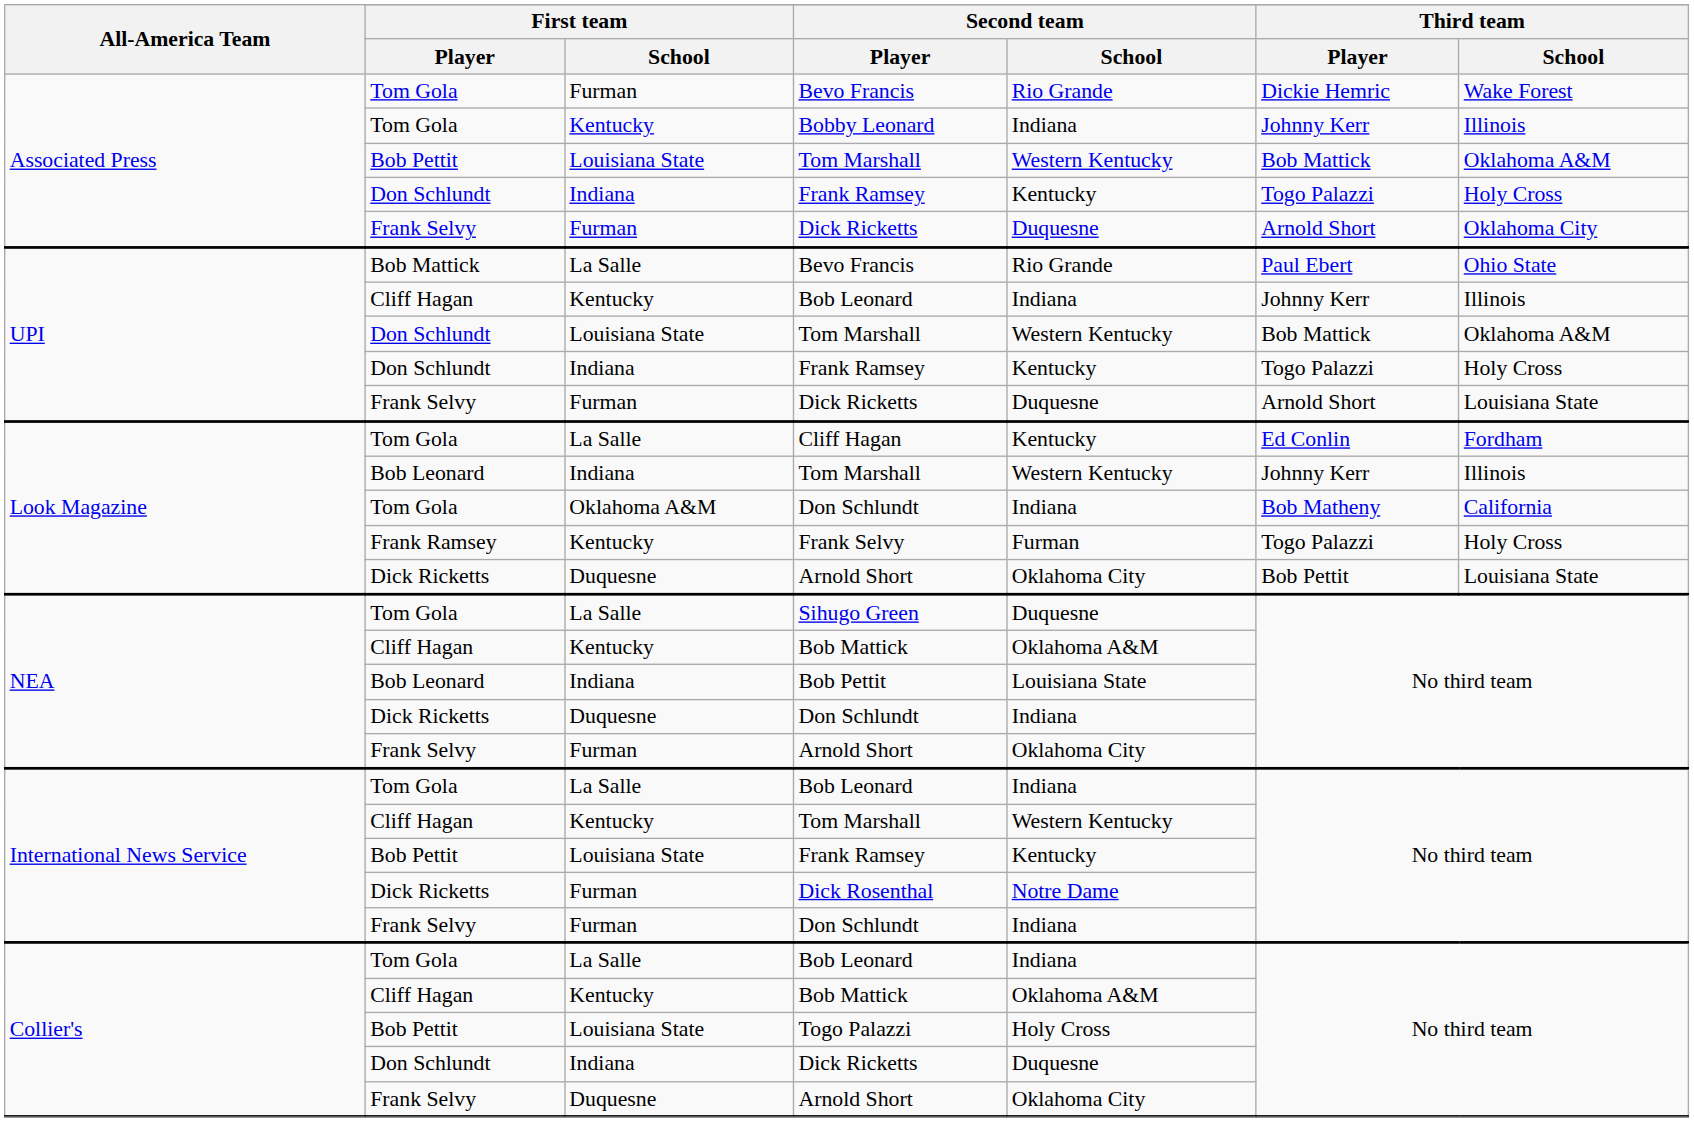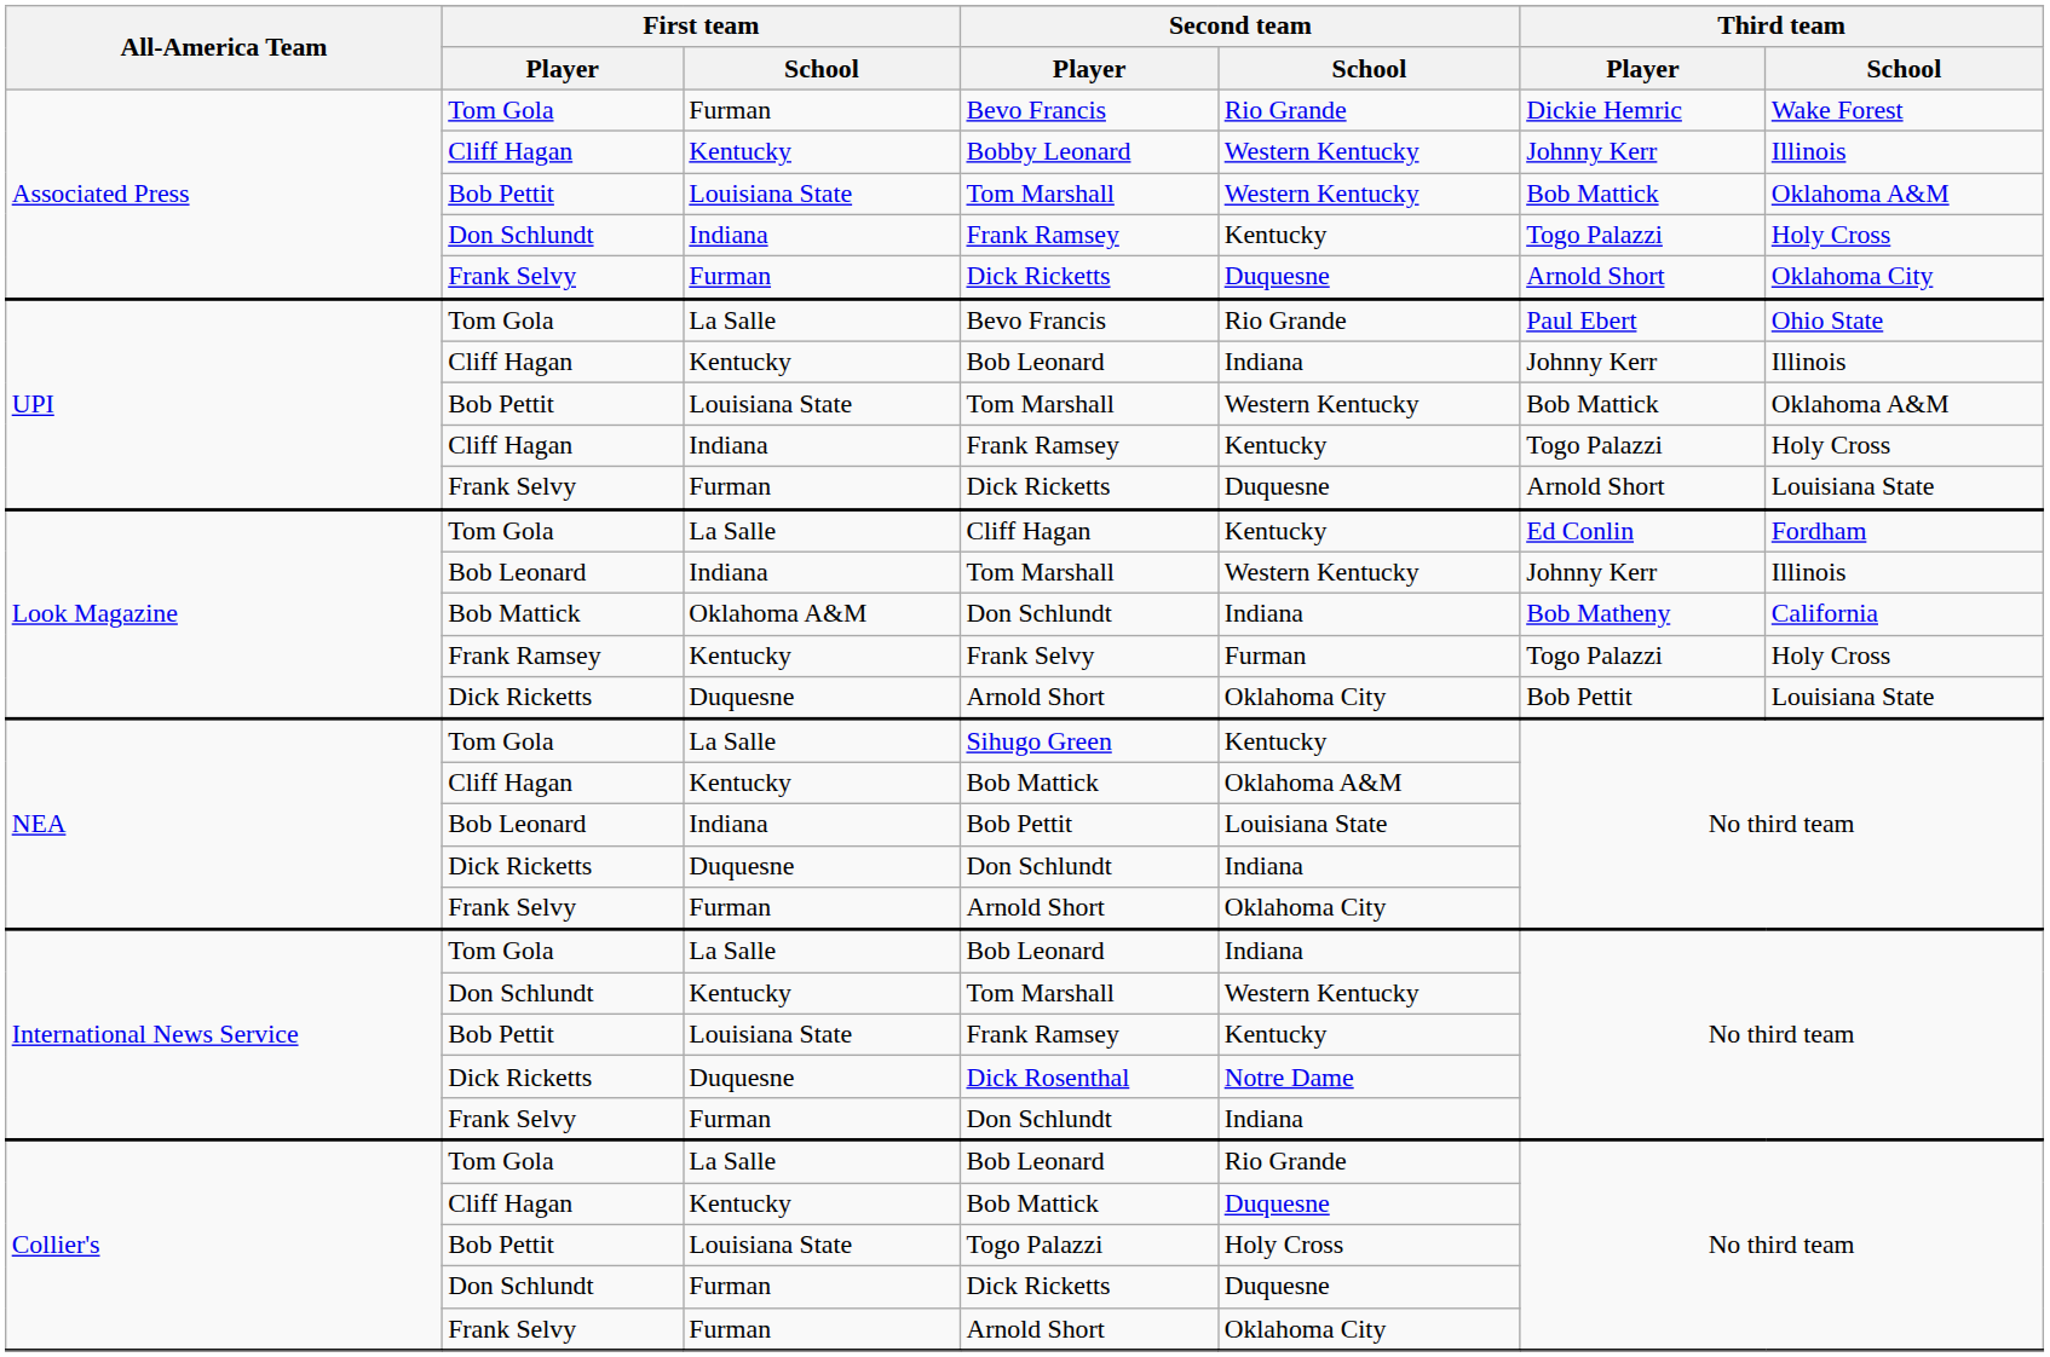 <table class="wikitable" style="width:98%;">
 <tr>
 <th rowspan=3>All-America Team</th>
 </tr>
 <tr>
 <th colspan=2>First team</th>
 <th colspan=2>Second team</th>
 <th colspan=2>Third team</th>
 </tr>
 <tr>
 <th>Player</th>
 <th>School</th>
 <th>Player</th>
 <th>School</th>
 <th>Player</th>
 <th>School</th>
 </tr>
 <tr>
 <td rowspan=5><a href='#'>Associated Press</a></td>
 <td><a href='#'>Tom Gola</a></td>
 <td>Furman</td>
 <td><a href='#'>Bevo Francis</a></td>
 <td><a href='#'>Rio Grande</a></td>
 <td><a href='#'>Dickie Hemric</a></td>
 <td><a href='#'>Wake Forest</a></td>
 </tr>
 <tr>
-<td>Tom Gola</td>
+<td><a href='#'>Cliff Hagan</a></td>
 <td><a href='#'>Kentucky</a></td>
 <td><a href='#'>Bobby Leonard</a></td>
-<td>Indiana</td>
+<td><a href='#'>Western Kentucky</a></td>
 <td><a href='#'>Johnny Kerr</a></td>
 <td><a href='#'>Illinois</a></td>
 </tr>
 <tr>
 <td><a href='#'>Bob Pettit</a></td>
 <td><a href='#'>Louisiana State</a></td>
 <td><a href='#'>Tom Marshall</a></td>
 <td><a href='#'>Western Kentucky</a></td>
 <td><a href='#'>Bob Mattick</a></td>
 <td><a href='#'>Oklahoma A&M</a></td>
 </tr>
 <tr>
 <td><a href='#'>Don Schlundt</a></td>
 <td><a href='#'>Indiana</a></td>
 <td><a href='#'>Frank Ramsey</a></td>
 <td>Kentucky</td>
 <td><a href='#'>Togo Palazzi</a></td>
 <td><a href='#'>Holy Cross</a></td>
 </tr>
 <tr>
 <td><a href='#'>Frank Selvy</a></td>
 <td><a href='#'>Furman</a></td>
 <td><a href='#'>Dick Ricketts</a></td>
 <td><a href='#'>Duquesne</a></td>
 <td><a href='#'>Arnold Short</a></td>
 <td><a href='#'>Oklahoma City</a></td>
 </tr>
 <tr style = "border-top:2px solid black;">
 <td rowspan=5><a href='#'>UPI</a></td>
-<td>Bob Mattick</td>
+<td>Tom Gola</td>
 <td>La Salle</td>
 <td>Bevo Francis</td>
 <td>Rio Grande</td>
 <td><a href='#'>Paul Ebert</a></td>
 <td><a href='#'>Ohio State</a></td>
 </tr>
 <tr>
 <td>Cliff Hagan</td>
 <td>Kentucky</td>
 <td>Bob Leonard</td>
 <td>Indiana</td>
 <td>Johnny Kerr</td>
 <td>Illinois</td>
 </tr>
 <tr>
-<td><a href='#'>Don Schlundt</a></td>
+<td>Bob Pettit</td>
 <td>Louisiana State</td>
 <td>Tom Marshall</td>
 <td>Western Kentucky</td>
 <td>Bob Mattick</td>
 <td>Oklahoma A&M</td>
 </tr>
 <tr>
-<td>Don Schlundt</td>
+<td>Cliff Hagan</td>
 <td>Indiana</td>
 <td>Frank Ramsey</td>
 <td>Kentucky</td>
 <td>Togo Palazzi</td>
 <td>Holy Cross</td>
 </tr>
 <tr>
 <td>Frank Selvy</td>
 <td>Furman</td>
 <td>Dick Ricketts</td>
 <td>Duquesne</td>
 <td>Arnold Short</td>
 <td>Louisiana State</td>
 </tr>
 <tr style = "border-top:2px solid black;">
 <td rowspan=5><a href='#'>Look Magazine</a></td>
 <td>Tom Gola</td>
 <td>La Salle</td>
 <td>Cliff Hagan</td>
 <td>Kentucky</td>
 <td><a href='#'>Ed Conlin</a></td>
 <td><a href='#'>Fordham</a></td>
 </tr>
 <tr>
 <td>Bob Leonard</td>
 <td>Indiana</td>
 <td>Tom Marshall</td>
 <td>Western Kentucky</td>
 <td>Johnny Kerr</td>
 <td>Illinois</td>
 </tr>
 <tr>
-<td>Tom Gola</td>
+<td>Bob Mattick</td>
 <td>Oklahoma A&M</td>
 <td>Don Schlundt</td>
 <td>Indiana</td>
 <td><a href='#'>Bob Matheny</a></td>
 <td><a href='#'>California</a></td>
 </tr>
 <tr>
 <td>Frank Ramsey</td>
 <td>Kentucky</td>
 <td>Frank Selvy</td>
 <td>Furman</td>
 <td>Togo Palazzi</td>
 <td>Holy Cross</td>
 </tr>
 <tr>
 <td>Dick Ricketts</td>
 <td>Duquesne</td>
 <td>Arnold Short</td>
 <td>Oklahoma City</td>
 <td>Bob Pettit</td>
 <td>Louisiana State</td>
 </tr>
 <tr style = "border-top:2px solid black;">
 <td rowspan=5><a href='#'>NEA</a></td>
 <td>Tom Gola</td>
 <td>La Salle</td>
 <td><a href='#'>Sihugo Green</a></td>
-<td>Duquesne</td>
+<td>Kentucky</td>
 <td rowspan=5 colspan=3 align=center>No third team</td>
 </tr>
 <tr>
 <td>Cliff Hagan</td>
 <td>Kentucky</td>
 <td>Bob Mattick</td>
 <td>Oklahoma A&M</td>
 </tr>
 <tr>
 <td>Bob Leonard</td>
 <td>Indiana</td>
 <td>Bob Pettit</td>
 <td>Louisiana State</td>
 </tr>
 <tr>
 <td>Dick Ricketts</td>
 <td>Duquesne</td>
 <td>Don Schlundt</td>
 <td>Indiana</td>
 </tr>
 <tr>
 <td>Frank Selvy</td>
 <td>Furman</td>
 <td>Arnold Short</td>
 <td>Oklahoma City</td>
 </tr>
 <tr style = "border-top:2px solid black;">
 <td rowspan=5><a href='#'>International News Service</a></td>
 <td>Tom Gola</td>
 <td>La Salle</td>
 <td>Bob Leonard</td>
 <td>Indiana</td>
 <td rowspan=5 colspan=3 align=center>No third team</td>
 </tr>
 <tr>
-<td>Cliff Hagan</td>
+<td>Don Schlundt</td>
 <td>Kentucky</td>
 <td>Tom Marshall</td>
 <td>Western Kentucky</td>
 </tr>
 <tr>
 <td>Bob Pettit</td>
 <td>Louisiana State</td>
 <td>Frank Ramsey</td>
 <td>Kentucky</td>
 </tr>
 <tr>
 <td>Dick Ricketts</td>
-<td>Furman</td>
+<td>Duquesne</td>
 <td><a href='#'>Dick Rosenthal</a></td>
 <td><a href='#'>Notre Dame</a></td>
 </tr>
 <tr>
 <td>Frank Selvy</td>
 <td>Furman</td>
 <td>Don Schlundt</td>
 <td>Indiana</td>
 </tr>
 <tr style = "border-top:2px solid black;">
 <td rowspan=5><a href='#'>Collier's</a></td>
 <td>Tom Gola</td>
 <td>La Salle</td>
 <td>Bob Leonard</td>
-<td>Indiana</td>
+<td>Rio Grande</td>
 <td rowspan=5 colspan=3 align=center>No third team</td>
 </tr>
 <tr>
 <td>Cliff Hagan</td>
 <td>Kentucky</td>
 <td>Bob Mattick</td>
-<td>Oklahoma A&M</td>
+<td><a href='#'>Duquesne</a></td>
 </tr>
 <tr>
 <td>Bob Pettit</td>
 <td>Louisiana State</td>
 <td>Togo Palazzi</td>
 <td>Holy Cross</td>
 </tr>
 <tr>
 <td>Don Schlundt</td>
-<td>Indiana</td>
+<td>Furman</td>
 <td>Dick Ricketts</td>
 <td>Duquesne</td>
 </tr>
 <tr>
 <td>Frank Selvy</td>
-<td>Duquesne</td>
+<td>Furman</td>
 <td>Arnold Short</td>
 <td>Oklahoma City</td>
 </tr>
 <tr style = "border-top:2px solid black;">
 </tr>
 </table>
